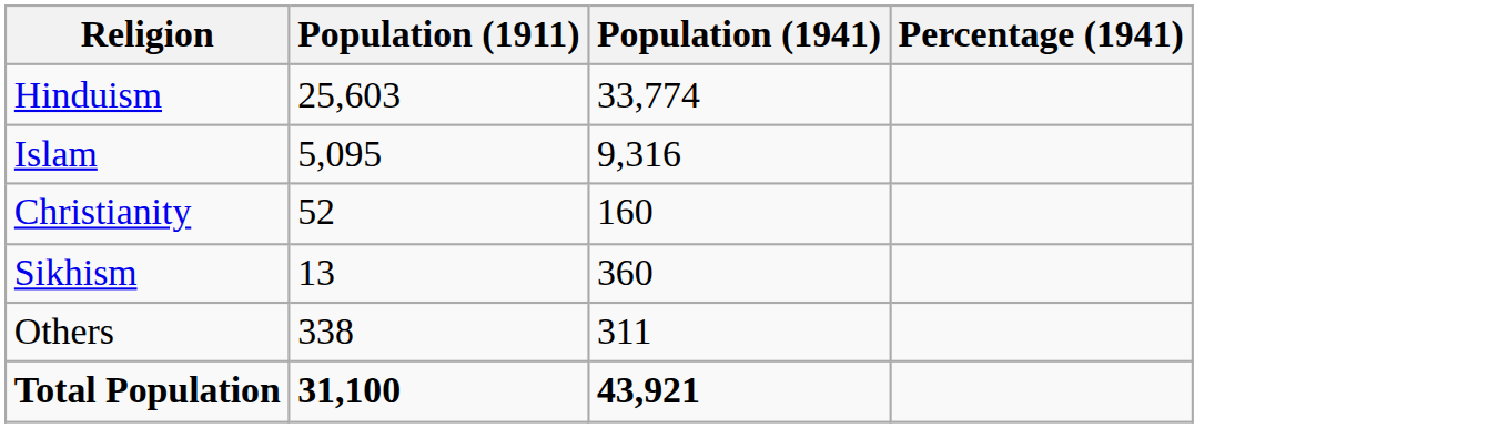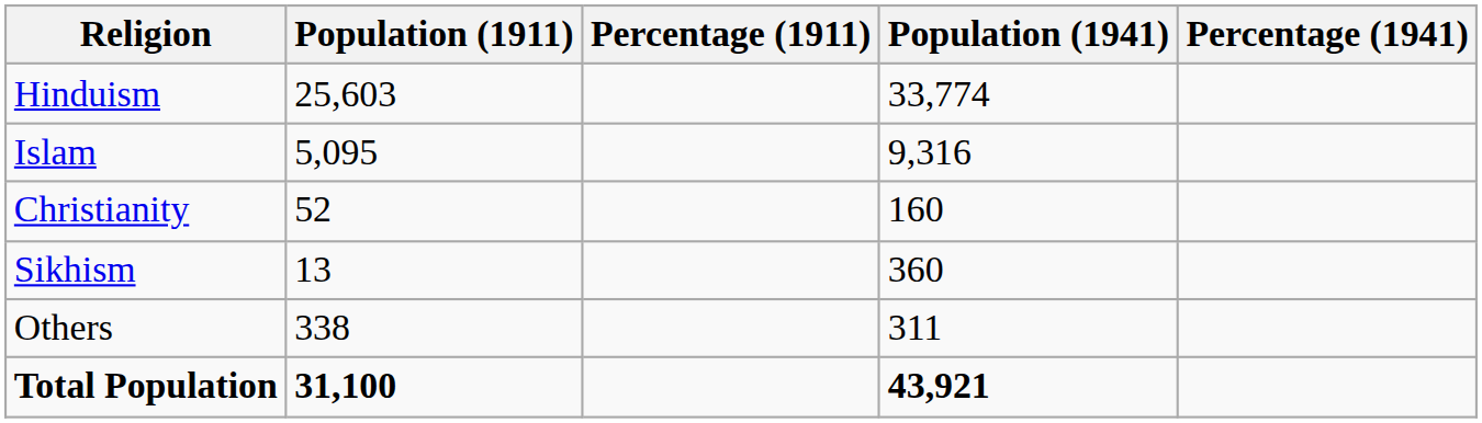 <table class="wikitable sortable">
 <tr>
 <th>Religion</th>
 <th>Population (1911)</th>
+<th>Percentage (1911)</th>
 <th>Population (1941)</th>
 <th>Percentage (1941)</th>
 </tr>
 <tr>
 <td><a href='#'>Hinduism</a> </td>
 <td>25,603</td>
+<td></td>
 <td>33,774</td>
 <td></td>
 </tr>
 <tr>
 <td><a href='#'>Islam</a> </td>
 <td>5,095</td>
+<td></td>
 <td>9,316</td>
 <td></td>
 </tr>
 <tr>
 <td><a href='#'>Christianity</a> </td>
 <td>52</td>
+<td></td>
 <td>160</td>
 <td></td>
 </tr>
 <tr>
 <td><a href='#'>Sikhism</a> </td>
 <td>13</td>
+<td></td>
 <td>360</td>
 <td></td>
 </tr>
 <tr>
 <td>Others</td>
 <td>338</td>
+<td></td>
 <td>311</td>
 <td></td>
 </tr>
 <tr>
 <td><strong>Total Population</strong></td>
 <td><strong>31,100</strong></td>
+<td><strong></strong></td>
 <td><strong>43,921</strong></td>
 <td><strong></strong></td>
 </tr>
 </table>
